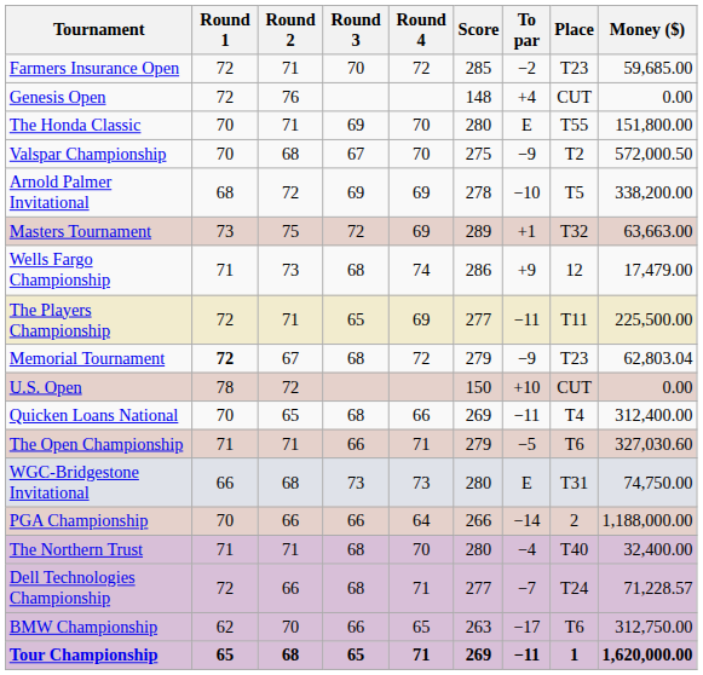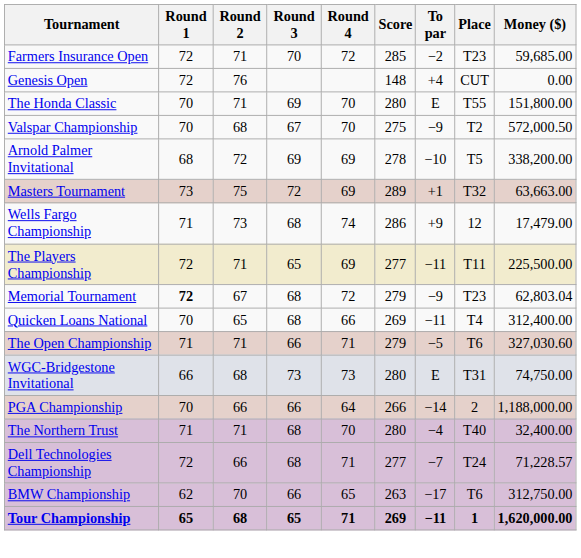 <table class=wikitable style="font-size:95%;text-align:center">
 <tr>
 <th>Tournament</th>
 <th>Round 1</th>
 <th>Round 2</th>
 <th>Round 3</th>
 <th>Round 4</th>
 <th>Score</th>
 <th>To par</th>
 <th>Place</th>
 <th>Money ($)</th>
 </tr>
 <tr>
 <td align=left><a href='#'>Farmers Insurance Open</a></td>
 <td>72</td>
 <td>71</td>
 <td>70</td>
 <td>72</td>
 <td>285</td>
 <td>−2</td>
 <td>T23</td>
 <td align=right>59,685.00</td>
 </tr>
 <tr>
 <td align=left><a href='#'>Genesis Open</a></td>
 <td>72</td>
 <td>76</td>
 <td></td>
 <td></td>
 <td>148</td>
 <td>+4</td>
 <td>CUT</td>
 <td align=right>0.00</td>
 </tr>
 <tr>
 <td align=left><a href='#'>The Honda Classic</a></td>
 <td>70</td>
 <td>71</td>
 <td>69</td>
 <td>70</td>
 <td>280</td>
 <td>E</td>
 <td>T55</td>
 <td align=right>151,800.00</td>
 </tr>
 <tr>
 <td align=left><a href='#'>Valspar Championship</a></td>
 <td>70</td>
 <td>68</td>
 <td>67</td>
 <td>70</td>
 <td>275</td>
 <td>−9</td>
 <td>T2</td>
 <td align=right>572,000.50</td>
 </tr>
 <tr>
 <td align=left><a href='#'>Arnold Palmer Invitational</a></td>
 <td>68</td>
 <td>72</td>
 <td>69</td>
 <td>69</td>
 <td>278</td>
 <td>−10</td>
 <td>T5</td>
 <td align=right>338,200.00</td>
 </tr>
 <tr style="background:#e5d1cb;">
 <td align=left><a href='#'>Masters Tournament</a></td>
 <td>73</td>
 <td>75</td>
 <td>72</td>
 <td>69</td>
 <td>289</td>
 <td>+1</td>
 <td>T32</td>
 <td align=right>63,663.00</td>
 </tr>
 <tr>
 <td align=left><a href='#'>Wells Fargo Championship</a></td>
 <td>71</td>
 <td>73</td>
 <td>68</td>
 <td>74</td>
 <td>286</td>
 <td>+9</td>
 <td>12</td>
 <td align=right>17,479.00</td>
 </tr>
 <tr style="background:#f2ecce;">
 <td align=left><a href='#'>The Players Championship</a></td>
 <td>72</td>
 <td>71</td>
 <td>65</td>
 <td>69</td>
 <td>277</td>
 <td>−11</td>
 <td>T11</td>
 <td align=right>225,500.00</td>
 </tr>
 <tr>
 <td align=left><a href='#'>Memorial Tournament</a></td>
 <td><strong>72</strong></td>
 <td>67</td>
 <td>68</td>
 <td>72</td>
 <td>279</td>
 <td>−9</td>
 <td>T23</td>
 <td align=right>62,803.04</td>
 </tr>
-<tr style="background:#e5d1cb;">
-<td align=left><a href='#'>U.S. Open</a></td>
-<td>78</td>
-<td>72</td>
-<td></td>
-<td></td>
-<td>150</td>
-<td>+10</td>
-<td>CUT</td>
-<td align=right>0.00</td>
-</tr>
 <tr>
 <td align=left><a href='#'>Quicken Loans National</a></td>
 <td>70</td>
 <td>65</td>
 <td>68</td>
 <td>66</td>
 <td>269</td>
 <td>−11</td>
 <td>T4</td>
 <td align=right>312,400.00</td>
 </tr>
 <tr style="background:#e5d1cb;">
 <td align=left><a href='#'>The Open Championship</a></td>
 <td>71</td>
 <td>71</td>
 <td>66</td>
 <td>71</td>
 <td>279</td>
 <td>−5</td>
 <td>T6</td>
 <td align=right>327,030.60</td>
 </tr>
 <tr style="background:#dfe2e9;">
 <td align=left><a href='#'>WGC-Bridgestone Invitational</a></td>
 <td>66</td>
 <td>68</td>
 <td>73</td>
 <td>73</td>
 <td>280</td>
 <td>E</td>
 <td>T31</td>
 <td align=right>74,750.00</td>
 </tr>
 <tr style="background:#e5d1cb;">
 <td align=left><a href='#'>PGA Championship</a></td>
 <td>70</td>
 <td>66</td>
 <td>66</td>
 <td>64</td>
 <td>266</td>
 <td>−14</td>
 <td>2</td>
 <td align=right>1,188,000.00</td>
 </tr>
 <tr style="background:#D8BFD8;">
 <td align=left><a href='#'>The Northern Trust</a></td>
 <td>71</td>
 <td>71</td>
 <td>68</td>
 <td>70</td>
 <td>280</td>
 <td>−4</td>
 <td>T40</td>
 <td align=right>32,400.00</td>
 </tr>
 <tr style="background:#D8BFD8;">
 <td align=left><a href='#'>Dell Technologies Championship</a></td>
 <td>72</td>
 <td>66</td>
 <td>68</td>
 <td>71</td>
 <td>277</td>
 <td>−7</td>
 <td>T24</td>
 <td align=right>71,228.57</td>
 </tr>
 <tr style="background:#D8BFD8;">
 <td align=left><a href='#'>BMW Championship</a></td>
 <td>62</td>
 <td>70</td>
 <td>66</td>
 <td>65</td>
 <td>263</td>
 <td>−17</td>
 <td>T6</td>
 <td align=right>312,750.00</td>
 </tr>
 <tr style="background:#D8BFD8;">
 <td align=left><strong><a href='#'>Tour Championship</a></strong></td>
 <td><strong>65</strong></td>
 <td><strong>68</strong></td>
 <td><strong>65</strong></td>
 <td><strong>71</strong></td>
 <td><strong>269</strong></td>
 <td><strong>−11</strong></td>
 <td><strong>1</strong></td>
 <td align=right><strong>1,620,000.00</strong></td>
 </tr>
 </table>
